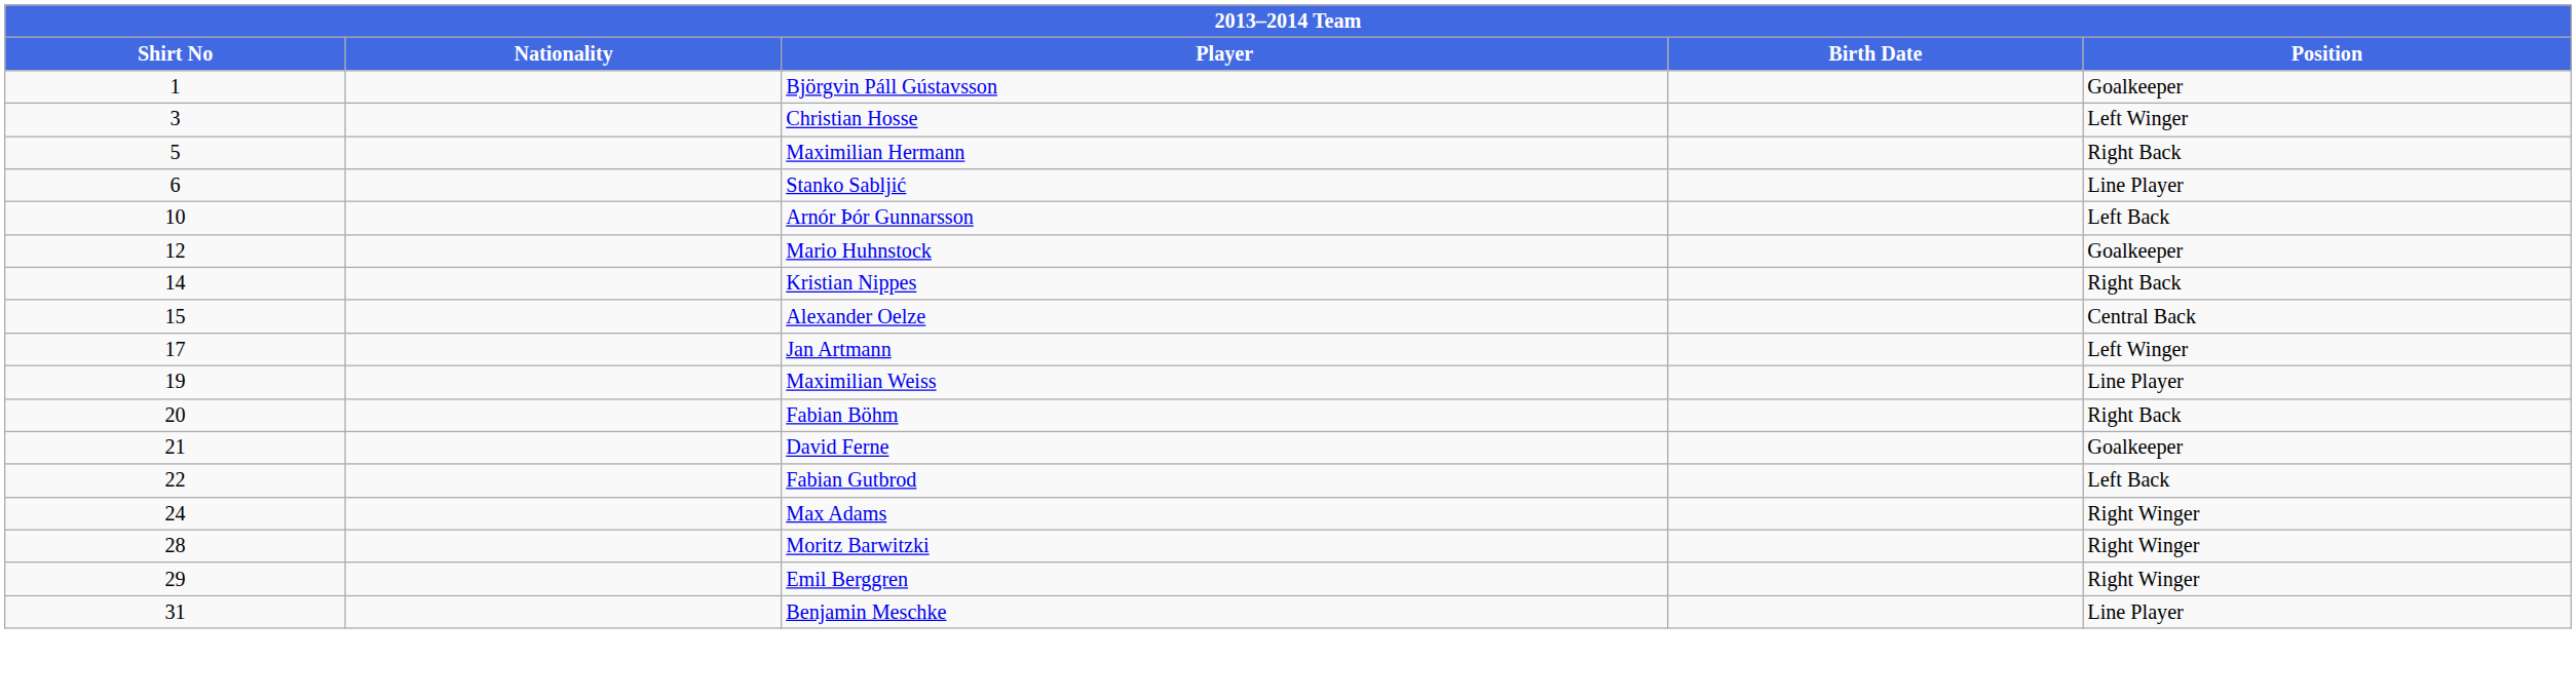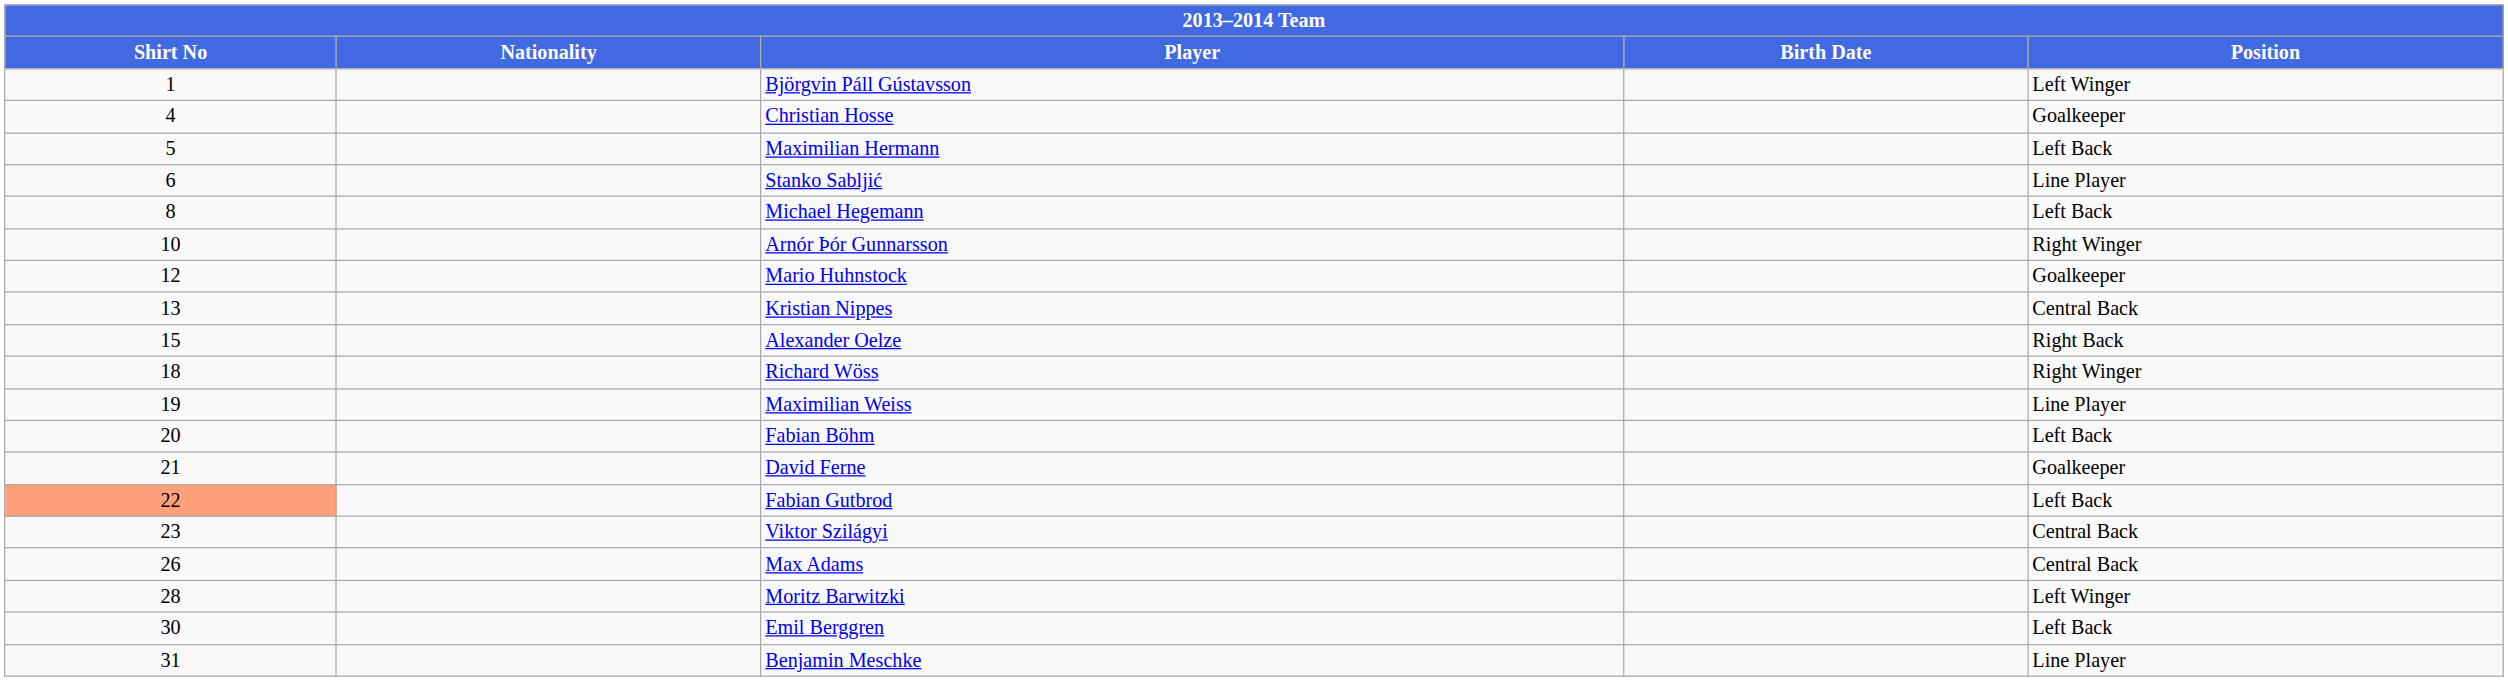 <table class="wikitable collapsible collapsed" style="width:100%">
 <tr>
 <th colspan=5 style="background-color:#4169E1;color:white;text-align:center;">2013–2014 Team</th>
 </tr>
 <tr>
 <th style="color:white; background:#4169E1">Shirt No</th>
 <th style="color:white; background:#4169E1">Nationality</th>
 <th style="color:white; background:#4169E1">Player</th>
 <th style="color:white; background:#4169E1">Birth Date</th>
 <th style="color:white; background:#4169E1">Position</th>
 </tr>
 <tr>
 <td align=center>1</td>
 <td></td>
 <td><a href='#'>Björgvin Páll Gústavsson</a></td>
 <td></td>
-<td>Goalkeeper</td>
+<td>Left Winger</td>
 </tr>
 <tr>
-<td align=center>3</td>
+<td align=center>4</td>
 <td></td>
 <td><a href='#'>Christian Hosse</a></td>
 <td></td>
-<td>Left Winger</td>
+<td>Goalkeeper</td>
 </tr>
 <tr>
 <td align=center>5</td>
 <td></td>
 <td><a href='#'>Maximilian Hermann</a></td>
 <td></td>
-<td>Right Back</td>
+<td>Left Back</td>
 </tr>
 <tr>
 <td align=center>6</td>
 <td></td>
 <td><a href='#'>Stanko Sabljić</a></td>
 <td></td>
 <td>Line Player</td>
 </tr>
 <tr>
+<td align=center>8</td>
+<td></td>
+<td><a href='#'>Michael Hegemann</a></td>
+<td></td>
+<td>Left Back</td>
+</tr>
+<tr>
 <td align=center>10</td>
 <td></td>
 <td><a href='#'>Arnór Þór Gunnarsson</a></td>
 <td></td>
-<td>Left Back</td>
+<td>Right Winger</td>
 </tr>
 <tr>
 <td align=center>12</td>
 <td></td>
 <td><a href='#'>Mario Huhnstock</a></td>
 <td></td>
 <td>Goalkeeper</td>
 </tr>
 <tr>
-<td align=center>14</td>
+<td align=center>13</td>
 <td></td>
 <td><a href='#'>Kristian Nippes</a></td>
 <td></td>
-<td>Right Back</td>
+<td>Central Back</td>
 </tr>
 <tr>
 <td align=center>15</td>
 <td></td>
 <td><a href='#'>Alexander Oelze</a></td>
 <td></td>
-<td>Central Back</td>
+<td>Right Back</td>
 </tr>
 <tr>
-<td align=center>17</td>
+<td align=center>18</td>
 <td></td>
-<td><a href='#'>Jan Artmann</a></td>
+<td><a href='#'>Richard Wöss</a></td>
 <td></td>
-<td>Left Winger</td>
+<td>Right Winger</td>
 </tr>
 <tr>
 <td align=center>19</td>
 <td></td>
 <td><a href='#'>Maximilian Weiss</a></td>
 <td></td>
 <td>Line Player</td>
 </tr>
 <tr>
 <td align=center>20</td>
 <td></td>
 <td><a href='#'>Fabian Böhm</a></td>
 <td></td>
-<td>Right Back</td>
+<td>Left Back</td>
 </tr>
 <tr>
 <td align=center>21</td>
 <td></td>
 <td><a href='#'>David Ferne</a></td>
 <td></td>
 <td>Goalkeeper</td>
 </tr>
 <tr>
-<td align=center>22</td>
+<td align=center style="background: lightsalmon;">22</td>
 <td></td>
 <td><a href='#'>Fabian Gutbrod</a></td>
 <td></td>
 <td>Left Back</td>
 </tr>
 <tr>
-<td align=center>24</td>
+<td align=center>23</td>
+<td></td>
+<td><a href='#'>Viktor Szilágyi</a></td>
+<td></td>
+<td>Central Back</td>
+</tr>
+<tr>
+<td align=center>26</td>
 <td></td>
 <td><a href='#'>Max Adams</a></td>
 <td></td>
-<td>Right Winger</td>
+<td>Central Back</td>
 </tr>
 <tr>
 <td align=center>28</td>
 <td></td>
 <td><a href='#'>Moritz Barwitzki</a></td>
 <td></td>
-<td>Right Winger</td>
+<td>Left Winger</td>
 </tr>
 <tr>
-<td align=center>29</td>
+<td align=center>30</td>
 <td></td>
 <td><a href='#'>Emil Berggren</a></td>
 <td></td>
-<td>Right Winger</td>
+<td>Left Back</td>
 </tr>
 <tr>
 <td align=center>31</td>
 <td></td>
 <td><a href='#'>Benjamin Meschke</a></td>
 <td></td>
 <td>Line Player</td>
 </tr>
 </table>
